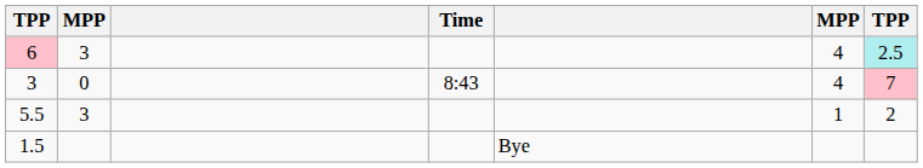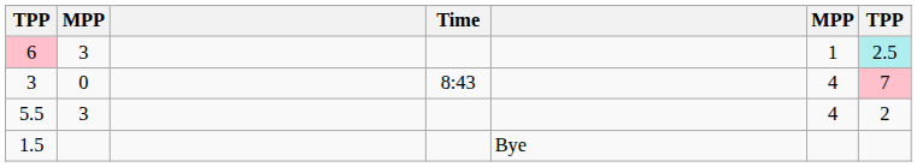 <table class="wikitable" style="text-align: center;" |>
 <tr>
 <th width="35">TPP</th>
 <th width="35">MPP</th>
 <th width="250"></th>
 <th width="45">Time</th>
 <th width="250"></th>
 <th width="35">MPP</th>
 <th width="35">TPP</th>
 </tr>
 <tr>
 <td bgcolor=pink>6</td>
 <td>3</td>
 <td style="text-align:left;"></td>
 <td></td>
 <td style="text-align:left;"><strong></strong></td>
-<td>4</td>
+<td>1</td>
 <td style="background: paleturquoise;">2.5</td>
 </tr>
 <tr>
 <td>3</td>
 <td>0</td>
 <td style="text-align:left;"><strong></strong></td>
 <td>8:43</td>
 <td style="text-align:left;"></td>
 <td>4</td>
 <td bgcolor=pink>7</td>
 </tr>
 <tr>
 <td>5.5</td>
 <td>3</td>
 <td style="text-align:left;"></td>
 <td></td>
 <td style="text-align:left;"><strong></strong></td>
-<td>1</td>
+<td>4</td>
 <td>2</td>
 </tr>
 <tr>
 <td>1.5</td>
 <td></td>
 <td style="text-align:left;"><strong></strong></td>
 <td></td>
 <td style="text-align:left;">Bye</td>
 <td></td>
 <td></td>
 </tr>
 </table>
